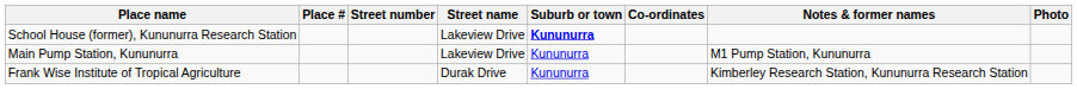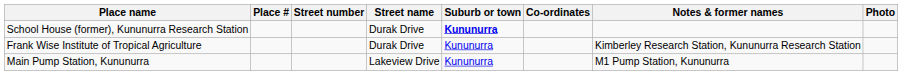 <table class="wikitable sortable">
 <tr>
 <th>Place name</th>
 <th>Place #</th>
 <th>Street number</th>
 <th>Street name</th>
 <th>Suburb or town</th>
 <th>Co-ordinates</th>
 <th class="unsortable">Notes & former names</th>
 <th class="unsortable">Photo</th>
 </tr>
 <tr>
 <td>School House (former), Kununurra Research Station</td>
 <td></td>
 <td></td>
-<td>Lakeview Drive</td>
+<td>Durak Drive</td>
 <td><strong><a href='#'>Kununurra</a></strong></td>
 <td></td>
 <td></td>
+<td></td>
+</tr>
+<tr>
+<td>Frank Wise Institute of Tropical Agriculture</td>
+<td></td>
+<td></td>
+<td>Durak Drive</td>
+<td><a href='#'>Kununurra</a></td>
+<td></td>
+<td>Kimberley Research Station, Kununurra Research Station</td>
 <td></td>
 </tr>
 <tr>
 <td>Main Pump Station, Kununurra</td>
 <td></td>
 <td></td>
 <td>Lakeview Drive</td>
 <td><a href='#'>Kununurra</a></td>
 <td></td>
 <td>M1 Pump Station, Kununurra</td>
 <td></td>
 </tr>
-<tr>
-<td>Frank Wise Institute of Tropical Agriculture</td>
-<td></td>
-<td></td>
-<td>Durak Drive</td>
-<td><a href='#'>Kununurra</a></td>
-<td></td>
-<td>Kimberley Research Station, Kununurra Research Station</td>
-<td></td>
-</tr>
 </table>
